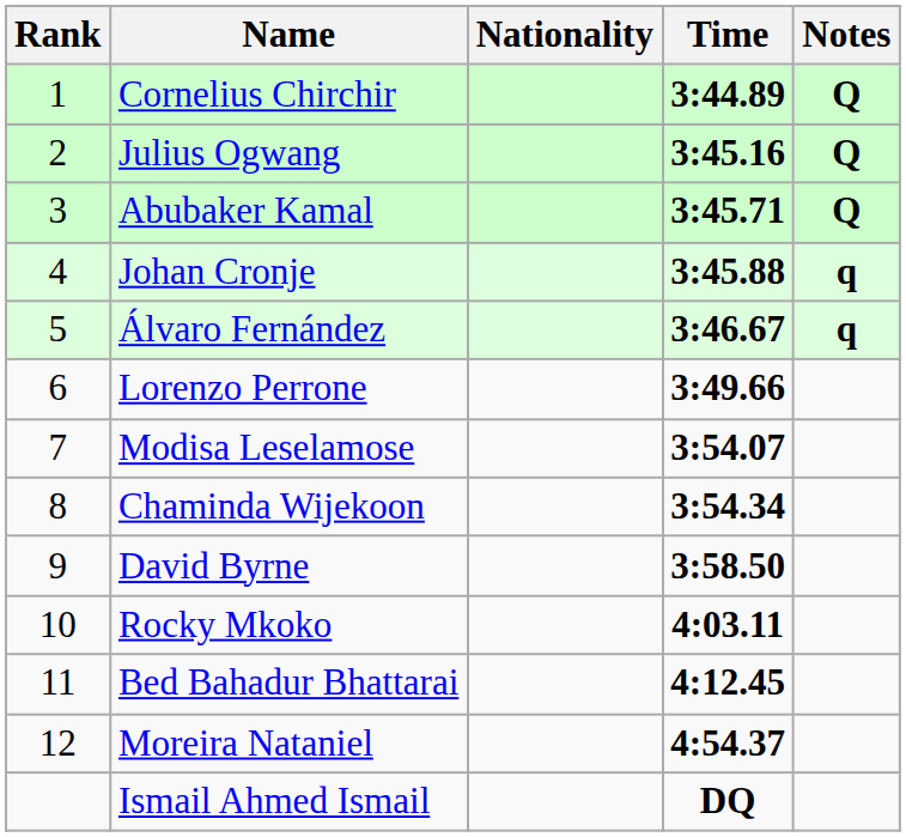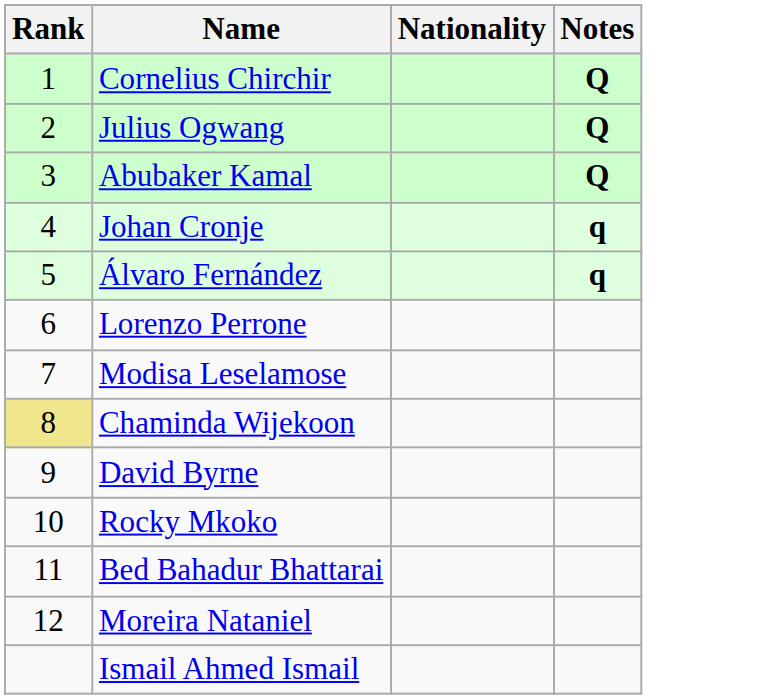 <table class="wikitable sortable" style="text-align:center">
 <tr>
 <th>Rank</th>
 <th>Name</th>
 <th>Nationality</th>
-<th>Time</th>
 <th>Notes</th>
 </tr>
 <tr bgcolor=ccffcc>
 <td>1</td>
 <td align=left><a href='#'>Cornelius Chirchir</a></td>
 <td align=left></td>
-<td><strong>3:44.89</strong></td>
 <td><strong>Q</strong></td>
 </tr>
 <tr bgcolor=ccffcc>
 <td>2</td>
 <td align=left><a href='#'>Julius Ogwang</a></td>
 <td align=left></td>
-<td><strong>3:45.16</strong></td>
 <td><strong>Q</strong></td>
 </tr>
 <tr bgcolor=ccffcc>
 <td>3</td>
 <td align=left><a href='#'>Abubaker Kamal</a></td>
 <td align=left></td>
-<td><strong>3:45.71</strong></td>
 <td><strong>Q</strong></td>
 </tr>
 <tr bgcolor=ddffdd>
 <td>4</td>
 <td align=left><a href='#'>Johan Cronje</a></td>
 <td align=left></td>
-<td><strong>3:45.88</strong></td>
 <td><strong>q</strong></td>
 </tr>
 <tr bgcolor=ddffdd>
 <td>5</td>
 <td align=left><a href='#'>Álvaro Fernández</a></td>
 <td align=left></td>
-<td><strong>3:46.67</strong></td>
 <td><strong>q</strong></td>
 </tr>
 <tr>
 <td>6</td>
 <td align=left><a href='#'>Lorenzo Perrone</a></td>
 <td align=left></td>
-<td><strong>3:49.66</strong></td>
 <td></td>
 </tr>
 <tr>
 <td>7</td>
 <td align=left><a href='#'>Modisa Leselamose</a></td>
 <td align=left></td>
-<td><strong>3:54.07</strong></td>
 <td></td>
 </tr>
 <tr>
-<td>8</td>
+<td style="background: khaki;">8</td>
 <td align=left><a href='#'>Chaminda Wijekoon</a></td>
 <td align=left></td>
-<td><strong>3:54.34</strong></td>
 <td></td>
 </tr>
 <tr>
 <td>9</td>
 <td align=left><a href='#'>David Byrne</a></td>
 <td align=left></td>
-<td><strong>3:58.50</strong></td>
 <td></td>
 </tr>
 <tr>
 <td>10</td>
 <td align=left><a href='#'>Rocky Mkoko</a></td>
 <td align=left></td>
-<td><strong>4:03.11</strong></td>
 <td></td>
 </tr>
 <tr>
 <td>11</td>
 <td align=left><a href='#'>Bed Bahadur Bhattarai</a></td>
 <td align=left></td>
-<td><strong>4:12.45</strong></td>
 <td></td>
 </tr>
 <tr>
 <td>12</td>
 <td align=left><a href='#'>Moreira Nataniel</a></td>
 <td align=left></td>
-<td><strong>4:54.37</strong></td>
 <td></td>
 </tr>
 <tr>
 <td></td>
 <td align=left><a href='#'>Ismail Ahmed Ismail</a></td>
 <td align=left></td>
-<td><strong>DQ</strong></td>
 <td></td>
 </tr>
 </table>
